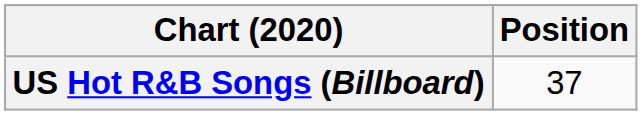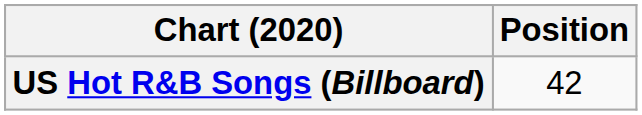 <table class="wikitable sortable plainrowheaders" style="text-align:center">
 <tr>
 <th scope="col">Chart (2020)</th>
 <th scope="col">Position</th>
 </tr>
 <tr>
 <th scope="row">US <a href='#'>Hot R&B Songs</a> (<em>Billboard</em>)</th>
-<td>37</td>
+<td>42</td>
 </tr>
 </table>
